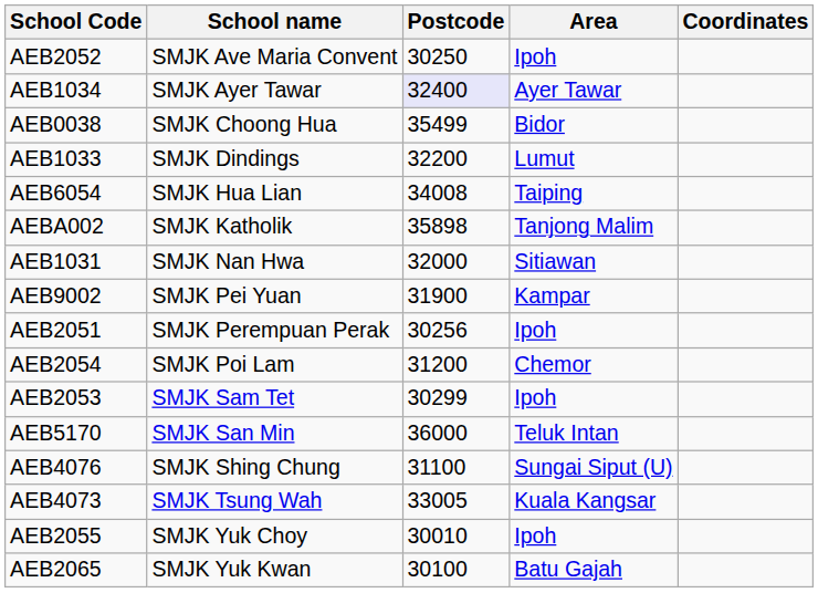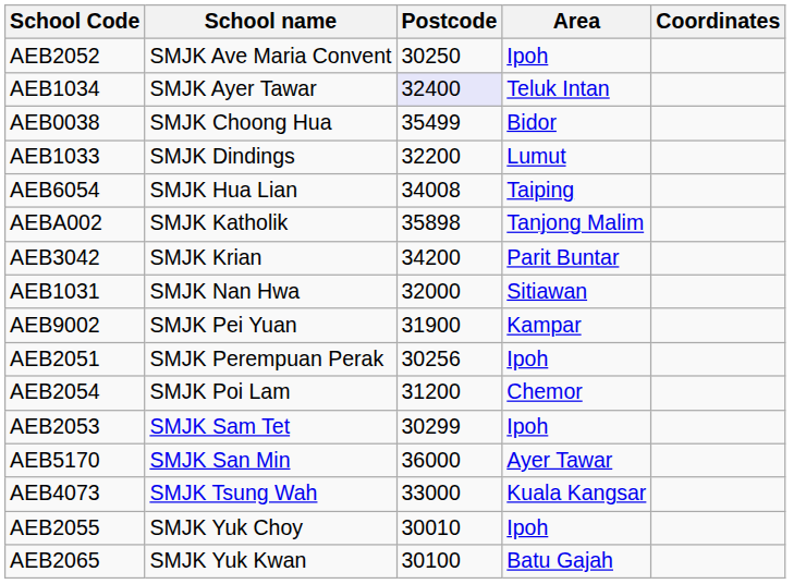 <table class="wikitable sortable">
 <tr>
 <th>School Code</th>
 <th>School name</th>
 <th>Postcode</th>
 <th>Area</th>
 <th>Coordinates</th>
 </tr>
 <tr>
 <td>AEB2052</td>
 <td>SMJK Ave Maria Convent</td>
 <td>30250</td>
 <td><a href='#'>Ipoh</a></td>
 <td></td>
 </tr>
 <tr>
 <td>AEB1034</td>
 <td>SMJK Ayer Tawar</td>
 <td style="background: lavender;">32400</td>
-<td><a href='#'>Ayer Tawar</a></td>
+<td><a href='#'>Teluk Intan</a></td>
 <td></td>
 </tr>
 <tr>
 <td>AEB0038</td>
 <td>SMJK Choong Hua</td>
 <td>35499</td>
 <td><a href='#'>Bidor</a></td>
 <td></td>
 </tr>
 <tr>
 <td>AEB1033</td>
 <td>SMJK Dindings</td>
 <td>32200</td>
 <td><a href='#'>Lumut</a></td>
 <td></td>
 </tr>
 <tr>
 <td>AEB6054</td>
 <td>SMJK Hua Lian</td>
 <td>34008</td>
 <td><a href='#'>Taiping</a></td>
 <td></td>
 </tr>
 <tr>
 <td>AEBA002</td>
 <td>SMJK Katholik</td>
 <td>35898</td>
 <td><a href='#'>Tanjong Malim</a></td>
+<td></td>
+</tr>
+<tr>
+<td>AEB3042</td>
+<td>SMJK Krian</td>
+<td>34200</td>
+<td><a href='#'>Parit Buntar</a></td>
 <td></td>
 </tr>
 <tr>
 <td>AEB1031</td>
 <td>SMJK Nan Hwa</td>
 <td>32000</td>
 <td><a href='#'>Sitiawan</a></td>
 <td></td>
 </tr>
 <tr>
 <td>AEB9002</td>
 <td>SMJK Pei Yuan</td>
 <td>31900</td>
 <td><a href='#'>Kampar</a></td>
 <td></td>
 </tr>
 <tr>
 <td>AEB2051</td>
 <td>SMJK Perempuan Perak</td>
 <td>30256</td>
 <td><a href='#'>Ipoh</a></td>
 <td></td>
 </tr>
 <tr>
 <td>AEB2054</td>
 <td>SMJK Poi Lam</td>
 <td>31200</td>
 <td><a href='#'>Chemor</a></td>
 <td></td>
 </tr>
 <tr>
 <td>AEB2053</td>
 <td><a href='#'>SMJK Sam Tet</a></td>
 <td>30299</td>
 <td><a href='#'>Ipoh</a></td>
 <td></td>
 </tr>
 <tr>
 <td>AEB5170</td>
 <td><a href='#'>SMJK San Min</a></td>
 <td>36000</td>
-<td><a href='#'>Teluk Intan</a></td>
-<td></td>
-</tr>
-<tr>
-<td>AEB4076</td>
-<td>SMJK Shing Chung</td>
-<td>31100</td>
-<td><a href='#'>Sungai Siput (U)</a></td>
+<td><a href='#'>Ayer Tawar</a></td>
 <td></td>
 </tr>
 <tr>
 <td>AEB4073</td>
 <td><a href='#'>SMJK Tsung Wah</a></td>
-<td>33005</td>
+<td>33000</td>
 <td><a href='#'>Kuala Kangsar</a></td>
 <td></td>
 </tr>
 <tr>
 <td>AEB2055</td>
 <td>SMJK Yuk Choy</td>
 <td>30010</td>
 <td><a href='#'>Ipoh</a></td>
 <td></td>
 </tr>
 <tr>
 <td>AEB2065</td>
 <td>SMJK Yuk Kwan</td>
 <td>30100</td>
 <td><a href='#'>Batu Gajah</a></td>
 <td></td>
 </tr>
 </table>
